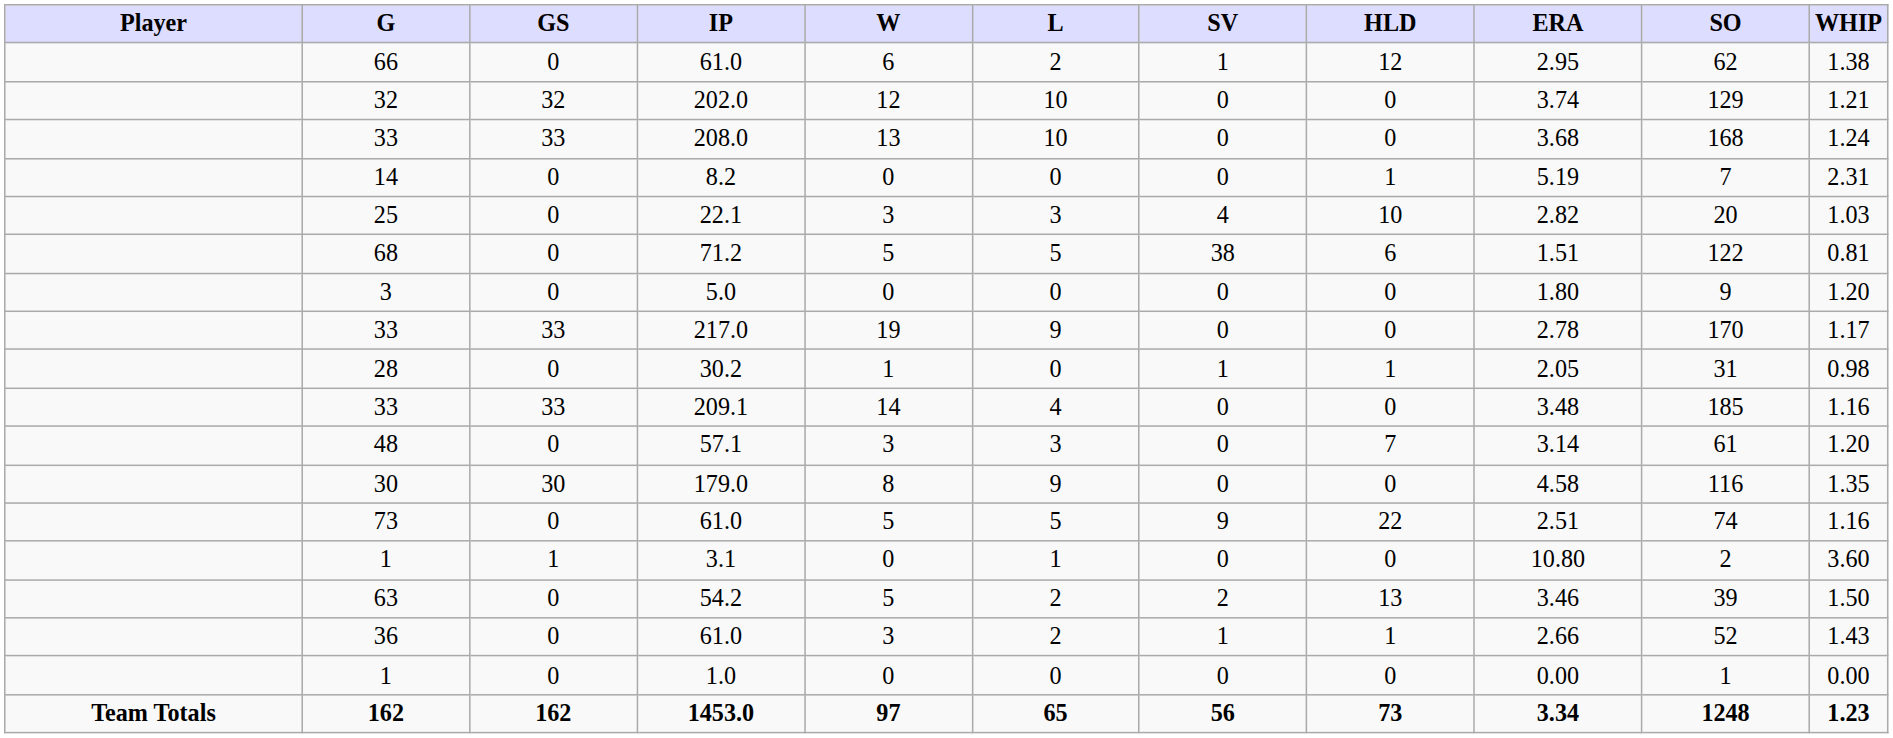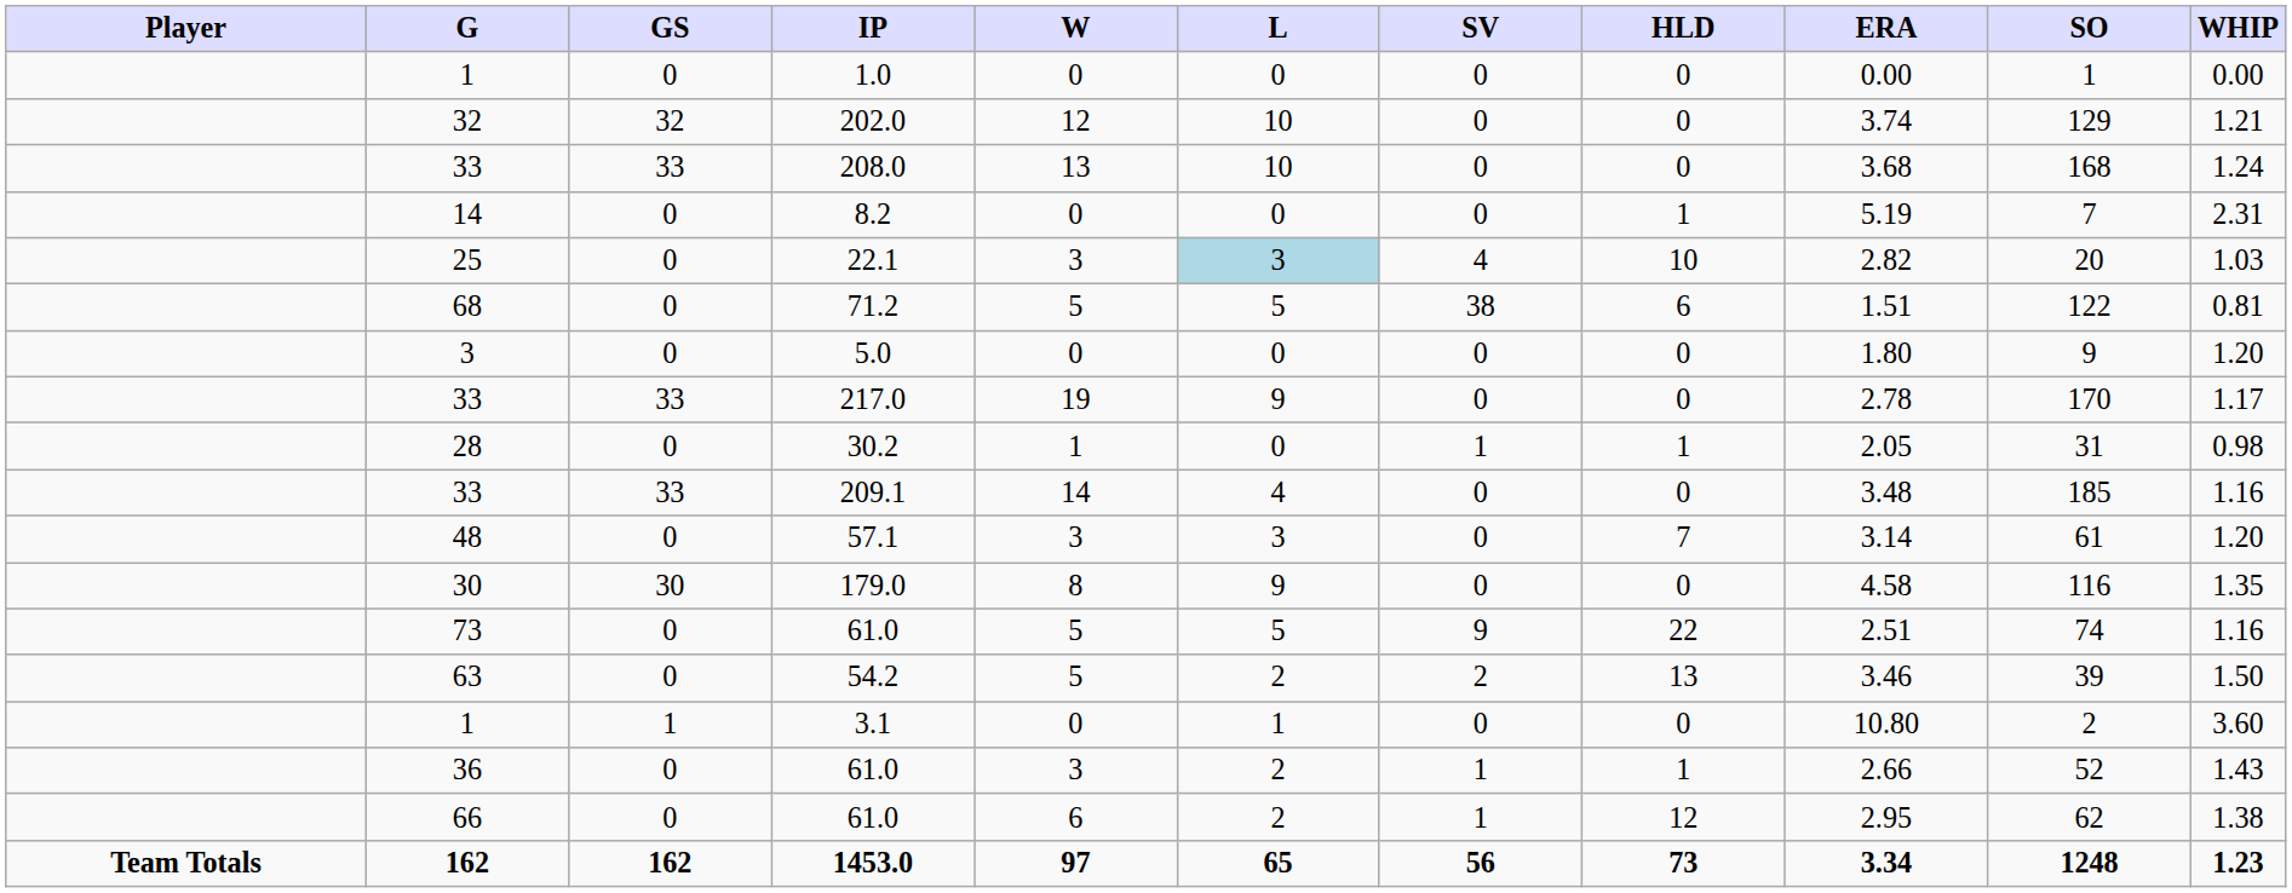 <table class="wikitable sortable">
 <tr>
 <th style="background:#ddf; width:16%;">Player</th>
 <th style="background:#ddf; width:9%;">G</th>
 <th style="background:#ddf; width:9%;">GS</th>
 <th style="background:#ddf; width:9%;">IP</th>
 <th style="background:#ddf; width:9%;">W</th>
 <th style="background:#ddf; width:9%;">L</th>
 <th style="background:#ddf; width:9%;">SV</th>
 <th style="background:#ddf; width:9%;">HLD</th>
 <th style="background:#ddf; width:9%;">ERA</th>
 <th style="background:#ddf; width:9%;">SO</th>
 <th style="background:#ddf; width:9%;">WHIP</th>
 </tr>
 <tr style="text-align:center;">
 <td></td>
-<td>66</td>
+<td>1</td>
 <td>0</td>
-<td>61.0</td>
-<td>6</td>
-<td>2</td>
+<td>1.0</td>
+<td>0</td>
+<td>0</td>
+<td>0</td>
+<td>0</td>
+<td>0.00</td>
 <td>1</td>
-<td>12</td>
-<td>2.95</td>
-<td>62</td>
-<td>1.38</td>
+<td>0.00</td>
 </tr>
 <tr style="text-align:center;">
 <td></td>
 <td>32</td>
 <td>32</td>
 <td>202.0</td>
 <td>12</td>
 <td>10</td>
 <td>0</td>
 <td>0</td>
 <td>3.74</td>
 <td>129</td>
 <td>1.21</td>
 </tr>
 <tr style="text-align:center;">
 <td></td>
 <td>33</td>
 <td>33</td>
 <td>208.0</td>
 <td>13</td>
 <td>10</td>
 <td>0</td>
 <td>0</td>
 <td>3.68</td>
 <td>168</td>
 <td>1.24</td>
 </tr>
 <tr style="text-align:center;">
 <td></td>
 <td>14</td>
 <td>0</td>
 <td>8.2</td>
 <td>0</td>
 <td>0</td>
 <td>0</td>
 <td>1</td>
 <td>5.19</td>
 <td>7</td>
 <td>2.31</td>
 </tr>
 <tr style="text-align:center;">
 <td></td>
 <td>25</td>
 <td>0</td>
 <td>22.1</td>
 <td>3</td>
-<td>3</td>
+<td style="background: lightblue;">3</td>
 <td>4</td>
 <td>10</td>
 <td>2.82</td>
 <td>20</td>
 <td>1.03</td>
 </tr>
 <tr style="text-align:center;">
 <td></td>
 <td>68</td>
 <td>0</td>
 <td>71.2</td>
 <td>5</td>
 <td>5</td>
 <td>38</td>
 <td>6</td>
 <td>1.51</td>
 <td>122</td>
 <td>0.81</td>
 </tr>
 <tr style="text-align:center;">
 <td></td>
 <td>3</td>
 <td>0</td>
 <td>5.0</td>
 <td>0</td>
 <td>0</td>
 <td>0</td>
 <td>0</td>
 <td>1.80</td>
 <td>9</td>
 <td>1.20</td>
 </tr>
 <tr style="text-align:center;">
 <td></td>
 <td>33</td>
 <td>33</td>
 <td>217.0</td>
 <td>19</td>
 <td>9</td>
 <td>0</td>
 <td>0</td>
 <td>2.78</td>
 <td>170</td>
 <td>1.17</td>
 </tr>
 <tr style="text-align:center;">
 <td></td>
 <td>28</td>
 <td>0</td>
 <td>30.2</td>
 <td>1</td>
 <td>0</td>
 <td>1</td>
 <td>1</td>
 <td>2.05</td>
 <td>31</td>
 <td>0.98</td>
 </tr>
 <tr style="text-align:center;">
 <td></td>
 <td>33</td>
 <td>33</td>
 <td>209.1</td>
 <td>14</td>
 <td>4</td>
 <td>0</td>
 <td>0</td>
 <td>3.48</td>
 <td>185</td>
 <td>1.16</td>
 </tr>
 <tr style="text-align:center;">
 <td></td>
 <td>48</td>
 <td>0</td>
 <td>57.1</td>
 <td>3</td>
 <td>3</td>
 <td>0</td>
 <td>7</td>
 <td>3.14</td>
 <td>61</td>
 <td>1.20</td>
 </tr>
 <tr style="text-align:center;">
 <td></td>
 <td>30</td>
 <td>30</td>
 <td>179.0</td>
 <td>8</td>
 <td>9</td>
 <td>0</td>
 <td>0</td>
 <td>4.58</td>
 <td>116</td>
 <td>1.35</td>
 </tr>
 <tr style="text-align:center;">
 <td></td>
 <td>73</td>
 <td>0</td>
 <td>61.0</td>
 <td>5</td>
 <td>5</td>
 <td>9</td>
 <td>22</td>
 <td>2.51</td>
 <td>74</td>
 <td>1.16</td>
 </tr>
 <tr style="text-align:center;">
 <td></td>
+<td>63</td>
+<td>0</td>
+<td>54.2</td>
+<td>5</td>
+<td>2</td>
+<td>2</td>
+<td>13</td>
+<td>3.46</td>
+<td>39</td>
+<td>1.50</td>
+</tr>
+<tr style="text-align:center;">
+<td></td>
 <td>1</td>
 <td>1</td>
 <td>3.1</td>
 <td>0</td>
 <td>1</td>
 <td>0</td>
 <td>0</td>
 <td>10.80</td>
 <td>2</td>
 <td>3.60</td>
-</tr>
-<tr style="text-align:center;">
-<td></td>
-<td>63</td>
-<td>0</td>
-<td>54.2</td>
-<td>5</td>
-<td>2</td>
-<td>2</td>
-<td>13</td>
-<td>3.46</td>
-<td>39</td>
-<td>1.50</td>
 </tr>
 <tr style="text-align:center;">
 <td></td>
 <td>36</td>
 <td>0</td>
 <td>61.0</td>
 <td>3</td>
 <td>2</td>
 <td>1</td>
 <td>1</td>
 <td>2.66</td>
 <td>52</td>
 <td>1.43</td>
 </tr>
 <tr style="text-align:center;">
 <td></td>
+<td>66</td>
+<td>0</td>
+<td>61.0</td>
+<td>6</td>
+<td>2</td>
 <td>1</td>
-<td>0</td>
-<td>1.0</td>
-<td>0</td>
-<td>0</td>
-<td>0</td>
-<td>0</td>
-<td>0.00</td>
-<td>1</td>
-<td>0.00</td>
+<td>12</td>
+<td>2.95</td>
+<td>62</td>
+<td>1.38</td>
 </tr>
 <tr style="text-align:center;">
 <td><strong>Team Totals</strong></td>
 <td><strong>162</strong></td>
 <td><strong>162</strong></td>
 <td><strong>1453.0</strong></td>
 <td><strong>97</strong></td>
 <td><strong>65</strong></td>
 <td><strong>56</strong></td>
 <td><strong>73</strong></td>
 <td><strong>3.34</strong></td>
 <td><strong>1248</strong></td>
 <td><strong>1.23</strong></td>
 </tr>
 </table>
